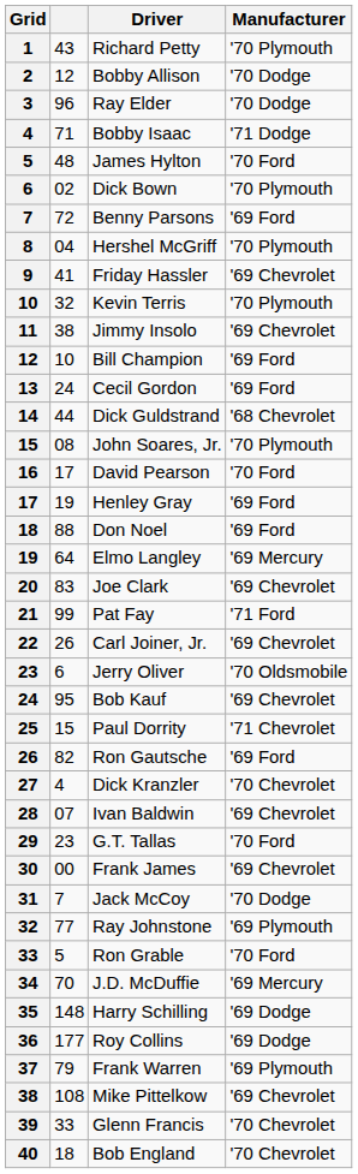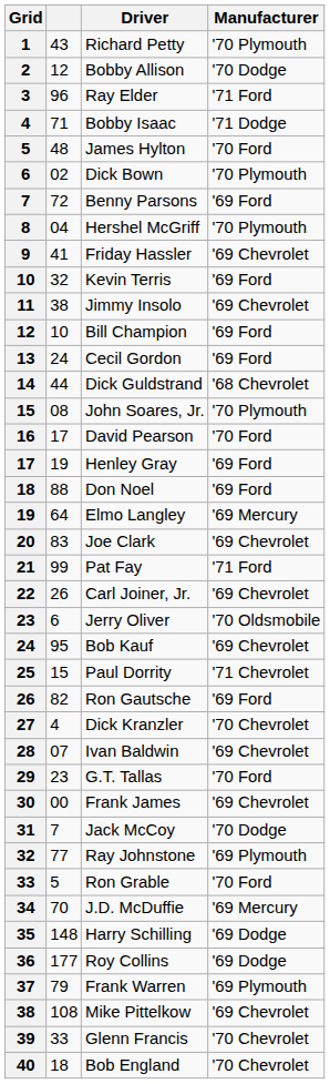 <table class="wikitable">
 <tr>
 <th>Grid</th>
 <th></th>
 <th>Driver</th>
 <th>Manufacturer</th>
 </tr>
 <tr>
 <th>1</th>
 <td>43</td>
 <td>Richard Petty</td>
 <td>'70 Plymouth</td>
 </tr>
 <tr>
 <th>2</th>
 <td>12</td>
 <td>Bobby Allison</td>
 <td>'70 Dodge</td>
 </tr>
 <tr>
 <th>3</th>
 <td>96</td>
 <td>Ray Elder</td>
-<td>'70 Dodge</td>
+<td>'71 Ford</td>
 </tr>
 <tr>
 <th>4</th>
 <td>71</td>
 <td>Bobby Isaac</td>
 <td>'71 Dodge</td>
 </tr>
 <tr>
 <th>5</th>
 <td>48</td>
 <td>James Hylton</td>
 <td>'70 Ford</td>
 </tr>
 <tr>
 <th>6</th>
 <td>02</td>
 <td>Dick Bown</td>
 <td>'70 Plymouth</td>
 </tr>
 <tr>
 <th>7</th>
 <td>72</td>
 <td>Benny Parsons</td>
 <td>'69 Ford</td>
 </tr>
 <tr>
 <th>8</th>
 <td>04</td>
 <td>Hershel McGriff</td>
 <td>'70 Plymouth</td>
 </tr>
 <tr>
 <th>9</th>
 <td>41</td>
 <td>Friday Hassler</td>
 <td>'69 Chevrolet</td>
 </tr>
 <tr>
 <th>10</th>
 <td>32</td>
 <td>Kevin Terris</td>
-<td>'70 Plymouth</td>
+<td>'69 Ford</td>
 </tr>
 <tr>
 <th>11</th>
 <td>38</td>
 <td>Jimmy Insolo</td>
 <td>'69 Chevrolet</td>
 </tr>
 <tr>
 <th>12</th>
 <td>10</td>
 <td>Bill Champion</td>
 <td>'69 Ford</td>
 </tr>
 <tr>
 <th>13</th>
 <td>24</td>
 <td>Cecil Gordon</td>
 <td>'69 Ford</td>
 </tr>
 <tr>
 <th>14</th>
 <td>44</td>
 <td>Dick Guldstrand</td>
 <td>'68 Chevrolet</td>
 </tr>
 <tr>
 <th>15</th>
 <td>08</td>
 <td>John Soares, Jr.</td>
 <td>'70 Plymouth</td>
 </tr>
 <tr>
 <th>16</th>
 <td>17</td>
 <td>David Pearson</td>
 <td>'70 Ford</td>
 </tr>
 <tr>
 <th>17</th>
 <td>19</td>
 <td>Henley Gray</td>
 <td>'69 Ford</td>
 </tr>
 <tr>
 <th>18</th>
 <td>88</td>
 <td>Don Noel</td>
 <td>'69 Ford</td>
 </tr>
 <tr>
 <th>19</th>
 <td>64</td>
 <td>Elmo Langley</td>
 <td>'69 Mercury</td>
 </tr>
 <tr>
 <th>20</th>
 <td>83</td>
 <td>Joe Clark</td>
 <td>'69 Chevrolet</td>
 </tr>
 <tr>
 <th>21</th>
 <td>99</td>
 <td>Pat Fay</td>
 <td>'71 Ford</td>
 </tr>
 <tr>
 <th>22</th>
 <td>26</td>
 <td>Carl Joiner, Jr.</td>
 <td>'69 Chevrolet</td>
 </tr>
 <tr>
 <th>23</th>
 <td>6</td>
 <td>Jerry Oliver</td>
 <td>'70 Oldsmobile</td>
 </tr>
 <tr>
 <th>24</th>
 <td>95</td>
 <td>Bob Kauf</td>
 <td>'69 Chevrolet</td>
 </tr>
 <tr>
 <th>25</th>
 <td>15</td>
 <td>Paul Dorrity</td>
 <td>'71 Chevrolet</td>
 </tr>
 <tr>
 <th>26</th>
 <td>82</td>
 <td>Ron Gautsche</td>
 <td>'69 Ford</td>
 </tr>
 <tr>
 <th>27</th>
 <td>4</td>
 <td>Dick Kranzler</td>
 <td>'70 Chevrolet</td>
 </tr>
 <tr>
 <th>28</th>
 <td>07</td>
 <td>Ivan Baldwin</td>
 <td>'69 Chevrolet</td>
 </tr>
 <tr>
 <th>29</th>
 <td>23</td>
 <td>G.T. Tallas</td>
 <td>'70 Ford</td>
 </tr>
 <tr>
 <th>30</th>
 <td>00</td>
 <td>Frank James</td>
 <td>'69 Chevrolet</td>
 </tr>
 <tr>
 <th>31</th>
 <td>7</td>
 <td>Jack McCoy</td>
 <td>'70 Dodge</td>
 </tr>
 <tr>
 <th>32</th>
 <td>77</td>
 <td>Ray Johnstone</td>
 <td>'69 Plymouth</td>
 </tr>
 <tr>
 <th>33</th>
 <td>5</td>
 <td>Ron Grable</td>
 <td>'70 Ford</td>
 </tr>
 <tr>
 <th>34</th>
 <td>70</td>
 <td>J.D. McDuffie</td>
 <td>'69 Mercury</td>
 </tr>
 <tr>
 <th>35</th>
 <td>148</td>
 <td>Harry Schilling</td>
 <td>'69 Dodge</td>
 </tr>
 <tr>
 <th>36</th>
 <td>177</td>
 <td>Roy Collins</td>
 <td>'69 Dodge</td>
 </tr>
 <tr>
 <th>37</th>
 <td>79</td>
 <td>Frank Warren</td>
 <td>'69 Plymouth</td>
 </tr>
 <tr>
 <th>38</th>
 <td>108</td>
 <td>Mike Pittelkow</td>
 <td>'69 Chevrolet</td>
 </tr>
 <tr>
 <th>39</th>
 <td>33</td>
 <td>Glenn Francis</td>
 <td>'70 Chevrolet</td>
 </tr>
 <tr>
 <th>40</th>
 <td>18</td>
 <td>Bob England</td>
 <td>'70 Chevrolet</td>
 </tr>
 </table>
